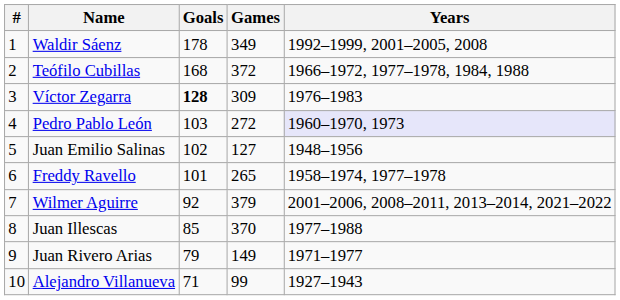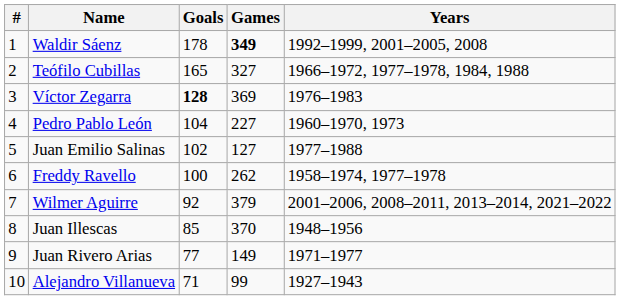 <table class="wikitable sortable" style="text-align:left;">
 <tr>
 <th>#</th>
 <th>Name</th>
 <th>Goals</th>
 <th>Games</th>
 <th>Years</th>
 </tr>
 <tr>
 <td>1</td>
 <td> <a href='#'>Waldir Sáenz</a></td>
 <td>178</td>
-<td>349</td>
+<td><strong>349</strong></td>
 <td>1992–1999, 2001–2005, 2008</td>
 </tr>
 <tr>
 <td>2</td>
 <td> <a href='#'>Teófilo Cubillas</a></td>
-<td>168</td>
-<td>372</td>
+<td>165</td>
+<td>327</td>
 <td>1966–1972, 1977–1978, 1984, 1988</td>
 </tr>
 <tr>
 <td>3</td>
 <td> <a href='#'>Víctor Zegarra</a></td>
 <td><strong>128</strong></td>
-<td>309</td>
+<td>369</td>
 <td>1976–1983</td>
 </tr>
 <tr>
 <td>4</td>
 <td> <a href='#'>Pedro Pablo León</a></td>
-<td>103</td>
-<td>272</td>
-<td style="background: lavender;">1960–1970, 1973</td>
+<td>104</td>
+<td>227</td>
+<td>1960–1970, 1973</td>
 </tr>
 <tr>
 <td>5</td>
 <td> Juan Emilio Salinas</td>
 <td>102</td>
 <td>127</td>
-<td>1948–1956</td>
+<td>1977–1988</td>
 </tr>
 <tr>
 <td>6</td>
 <td> <a href='#'>Freddy Ravello</a></td>
-<td>101</td>
-<td>265</td>
+<td>100</td>
+<td>262</td>
 <td>1958–1974, 1977–1978</td>
 </tr>
 <tr>
 <td>7</td>
 <td> <a href='#'>Wilmer Aguirre</a></td>
 <td>92</td>
 <td>379</td>
 <td>2001–2006, 2008–2011, 2013–2014, 2021–2022</td>
 </tr>
 <tr>
 <td>8</td>
 <td> Juan Illescas</td>
 <td>85</td>
 <td>370</td>
-<td>1977–1988</td>
+<td>1948–1956</td>
 </tr>
 <tr>
 <td>9</td>
 <td> Juan Rivero Arias</td>
-<td>79</td>
+<td>77</td>
 <td>149</td>
 <td>1971–1977</td>
 </tr>
 <tr>
 <td>10</td>
 <td> <a href='#'>Alejandro Villanueva</a></td>
 <td>71</td>
 <td>99</td>
 <td>1927–1943</td>
 </tr>
 </table>
